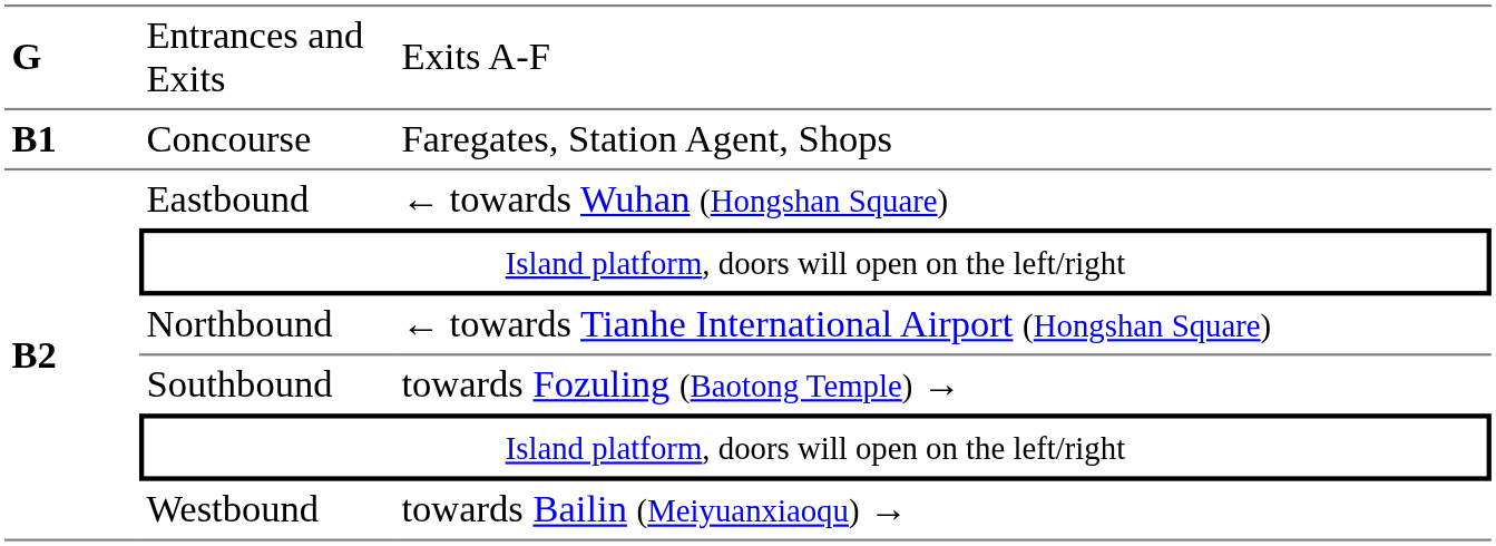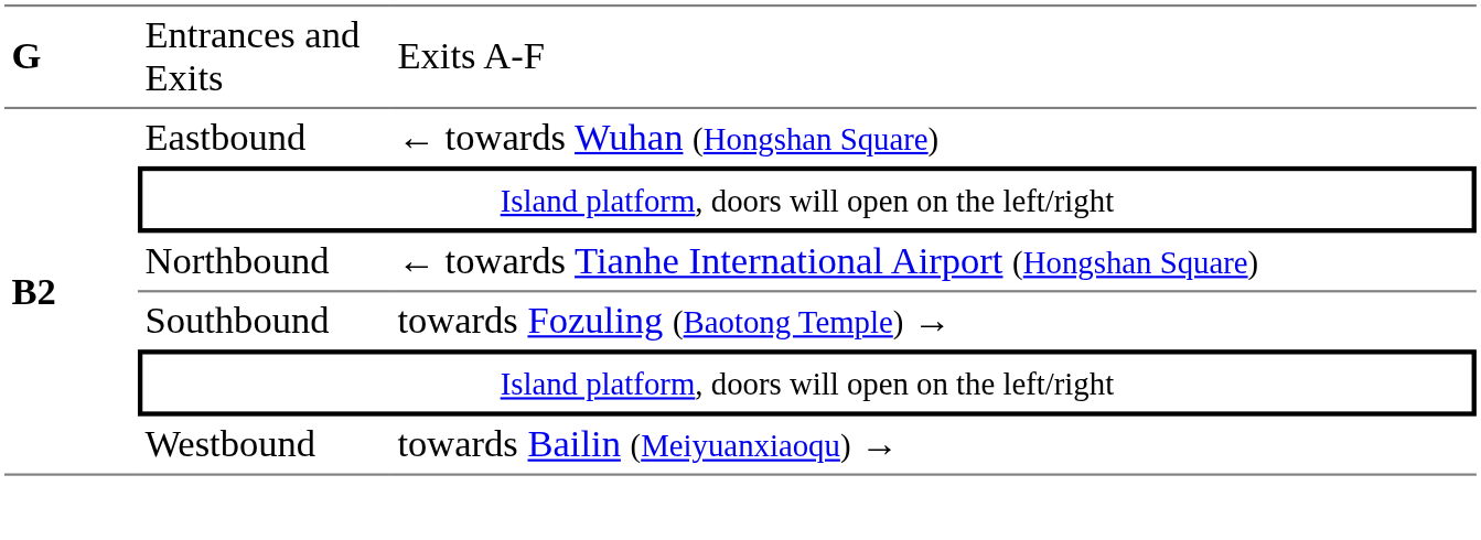 <table table border=0 cellspacing=0 cellpadding=3>
 <tr>
 <td style="border-bottom:solid 1px gray; border-top:solid 1px gray;" width=50><strong>G</strong></td>
 <td style="border-bottom:solid 1px gray; border-top:solid 1px gray;" width=100>Entrances and Exits</td>
 <td style="border-bottom:solid 1px gray; border-top:solid 1px gray;" width=450>Exits A-F</td>
-</tr>
-<tr>
-<td style="border-bottom:solid 1px gray;"><strong>B1</strong></td>
-<td style="border-bottom:solid 1px gray;">Concourse</td>
-<td style="border-bottom:solid 1px gray;">Faregates, Station Agent, Shops</td>
 </tr>
 <tr>
 <td style="border-bottom:solid 1px gray;" rowspan=6><strong>B2</strong></td>
 <td>Eastbound</td>
 <td>←  towards <a href='#'>Wuhan</a> <small>(<a href='#'>Hongshan Square</a>)</small></td>
 </tr>
 <tr>
 <td style="border-right:solid 2px black;border-left:solid 2px black;border-top:solid 2px black;border-bottom:solid 2px black;text-align:center;" colspan=2><small><a href='#'>Island platform</a>, doors will open on the left/right</small></td>
 </tr>
 <tr>
 <td style="border-bottom:solid 1px gray;">Northbound</td>
 <td style="border-bottom:solid 1px gray;">←  towards <a href='#'>Tianhe International Airport</a> <small>(<a href='#'>Hongshan Square</a>)</small></td>
 </tr>
 <tr>
 <td style="border-bottom:solid 0px gray;">Southbound</td>
 <td style="border-bottom:solid 0px gray;"> towards <a href='#'>Fozuling</a> <small>(<a href='#'>Baotong Temple</a>)</small> →</td>
 </tr>
 <tr>
 <td style="border-right:solid 2px black;border-left:solid 2px black;border-top:solid 2px black;border-bottom:solid 2px black;text-align:center;" colspan=2><small><a href='#'>Island platform</a>, doors will open on the left/right</small></td>
 </tr>
 <tr>
 <td style="border-bottom:solid 1px gray;">Westbound</td>
 <td style="border-bottom:solid 1px gray;"> towards <a href='#'>Bailin</a> <small>(<a href='#'>Meiyuanxiaoqu</a>)</small> →</td>
 </tr>
 </table>
